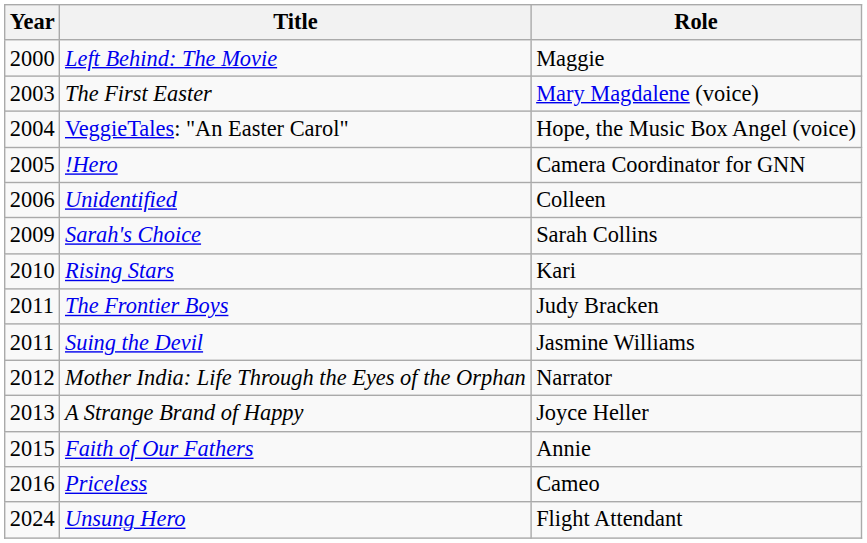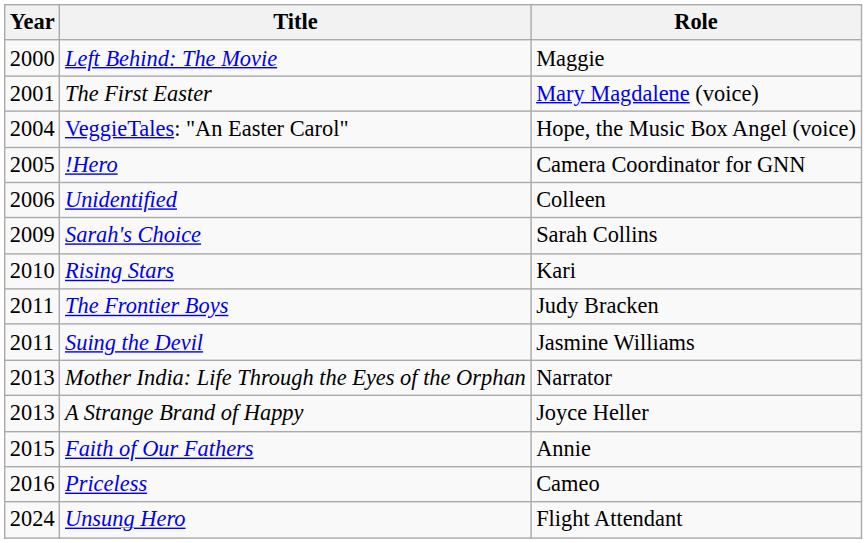 <table class="wikitable">
 <tr>
 <th>Year</th>
 <th>Title</th>
 <th>Role</th>
 </tr>
 <tr>
 <td>2000</td>
 <td><em><a href='#'>Left Behind: The Movie</a></em></td>
 <td>Maggie</td>
 </tr>
 <tr>
-<td>2003</td>
+<td>2001</td>
 <td><em>The First Easter</em></td>
 <td><a href='#'>Mary Magdalene</a> (voice)</td>
 </tr>
 <tr>
 <td>2004</td>
 <td><a href='#'>VeggieTales</a>: "An Easter Carol"</td>
 <td>Hope, the Music Box Angel (voice)</td>
 </tr>
 <tr>
 <td>2005</td>
 <td><em><a href='#'>!Hero</a></em></td>
 <td>Camera Coordinator for GNN</td>
 </tr>
 <tr>
 <td>2006</td>
 <td><em><a href='#'>Unidentified</a></em></td>
 <td>Colleen</td>
 </tr>
 <tr>
 <td>2009</td>
 <td><em><a href='#'>Sarah's Choice</a></em></td>
 <td>Sarah Collins</td>
 </tr>
 <tr>
 <td>2010</td>
 <td><em><a href='#'>Rising Stars</a></em></td>
 <td>Kari</td>
 </tr>
 <tr>
 <td>2011</td>
 <td><em><a href='#'>The Frontier Boys</a></em></td>
 <td>Judy Bracken</td>
 </tr>
 <tr>
 <td>2011</td>
 <td><em><a href='#'>Suing the Devil</a></em></td>
 <td>Jasmine Williams</td>
 </tr>
 <tr>
-<td>2012</td>
+<td>2013</td>
 <td><em>Mother India: Life Through the Eyes of the Orphan</em></td>
 <td>Narrator</td>
 </tr>
 <tr>
 <td>2013</td>
 <td><em>A Strange Brand of Happy</em></td>
 <td>Joyce Heller</td>
 </tr>
 <tr>
 <td>2015</td>
 <td><em><a href='#'>Faith of Our Fathers</a></em></td>
 <td>Annie</td>
 </tr>
 <tr>
 <td>2016</td>
 <td><em><a href='#'>Priceless</a></em></td>
 <td>Cameo</td>
 </tr>
 <tr>
 <td>2024</td>
 <td><em><a href='#'>Unsung Hero</a></em></td>
 <td>Flight Attendant</td>
 </tr>
 </table>
